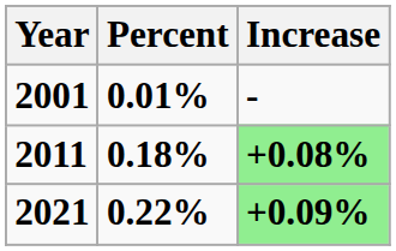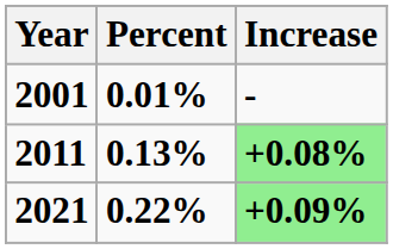 <table class="wikitable">
 <tr>
 <th><strong>Year</strong></th>
 <th><strong>Percent</strong></th>
 <th><strong>Increase</strong></th>
 </tr>
 <tr>
 <td><strong>2001</strong></td>
 <td><strong>0.01%</strong></td>
 <td><strong>-</strong></td>
 </tr>
 <tr>
 <td><strong>2011</strong></td>
-<td><strong>0.18%</strong></td>
+<td><strong>0.13%</strong></td>
 <td style="background: lightgreen"><strong>+0.08%</strong></td>
 </tr>
 <tr>
 <td><strong>2021</strong></td>
 <td><strong>0.22%</strong></td>
 <td style="background: lightgreen"><strong>+0.09%</strong></td>
 </tr>
 </table>
